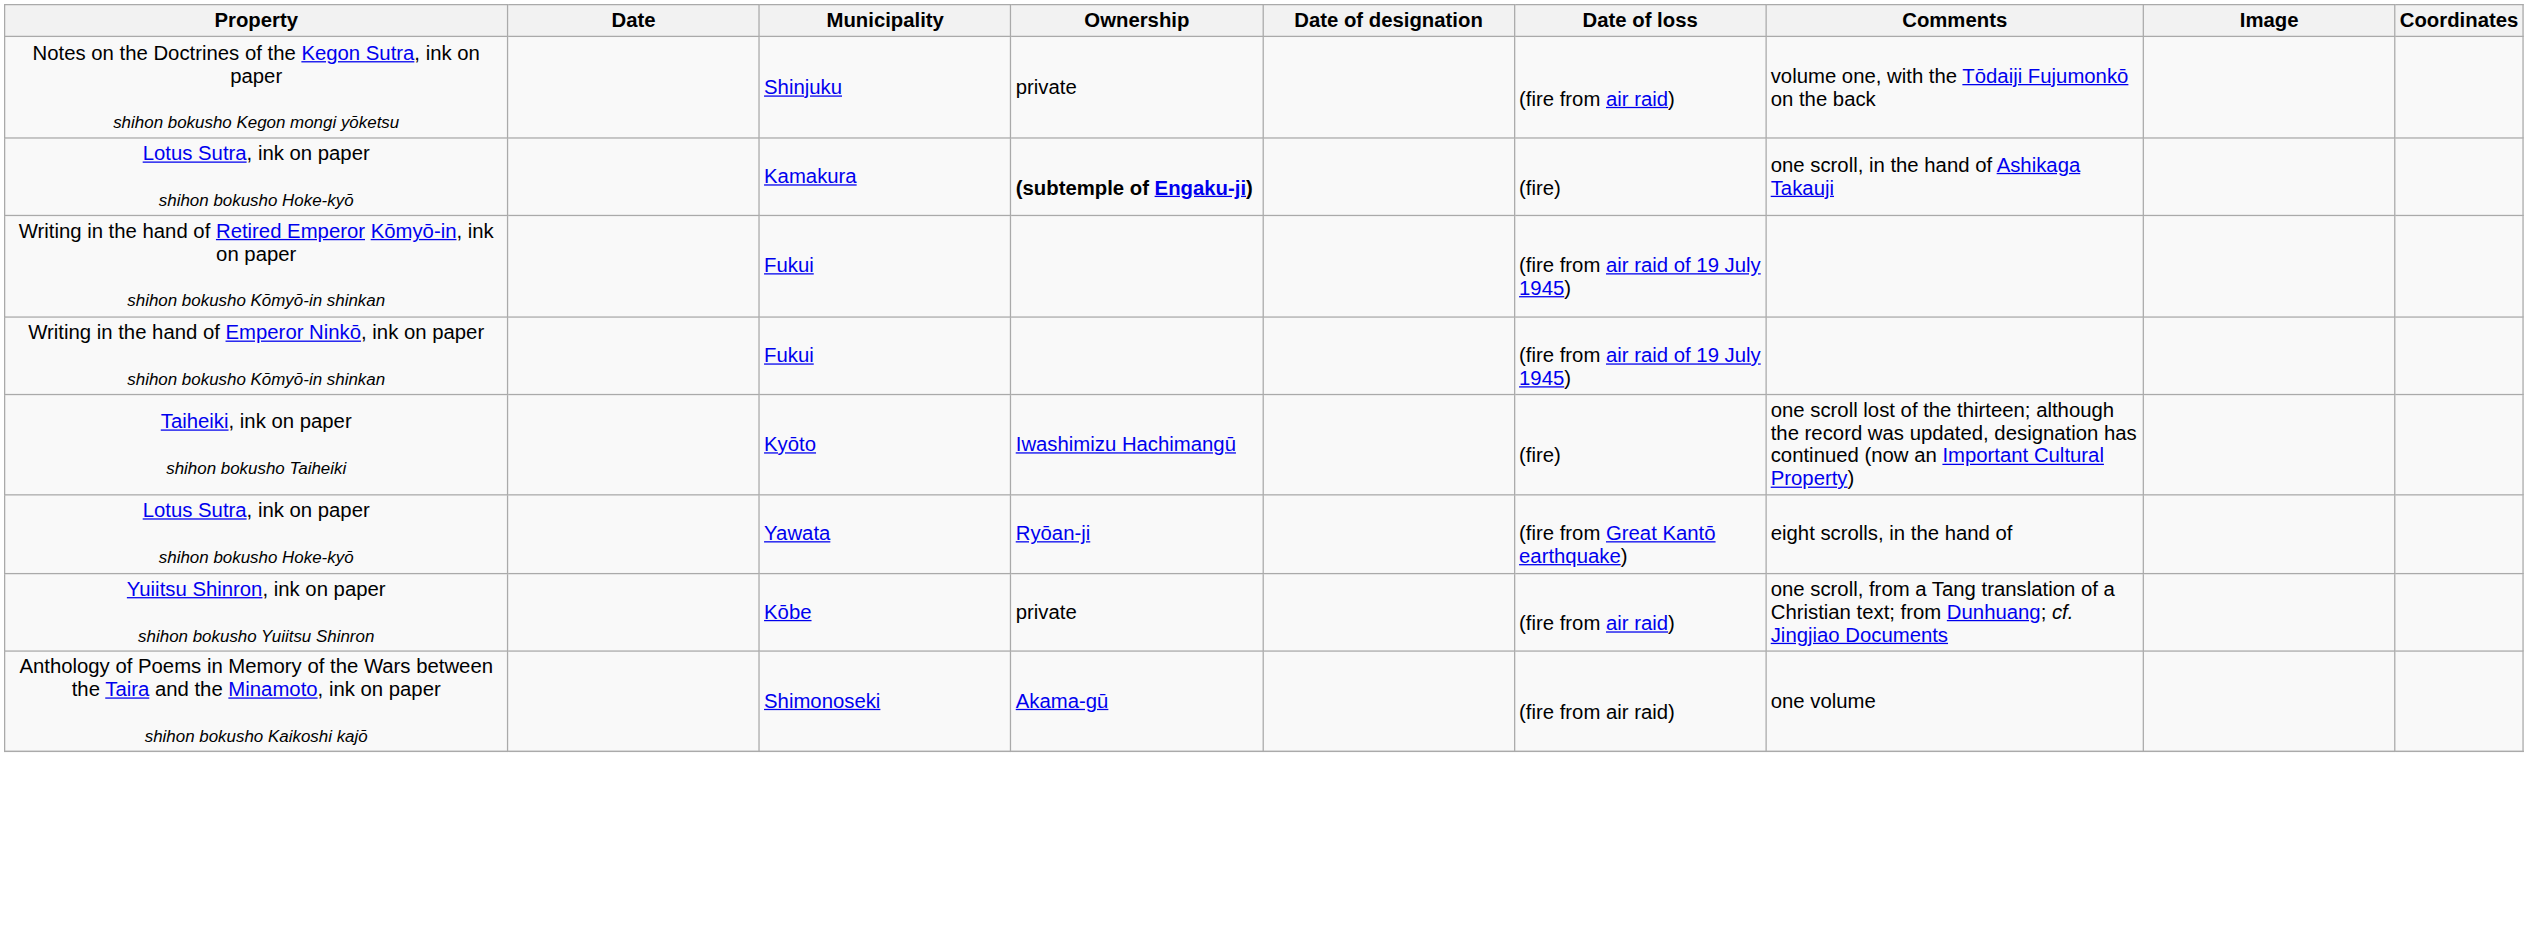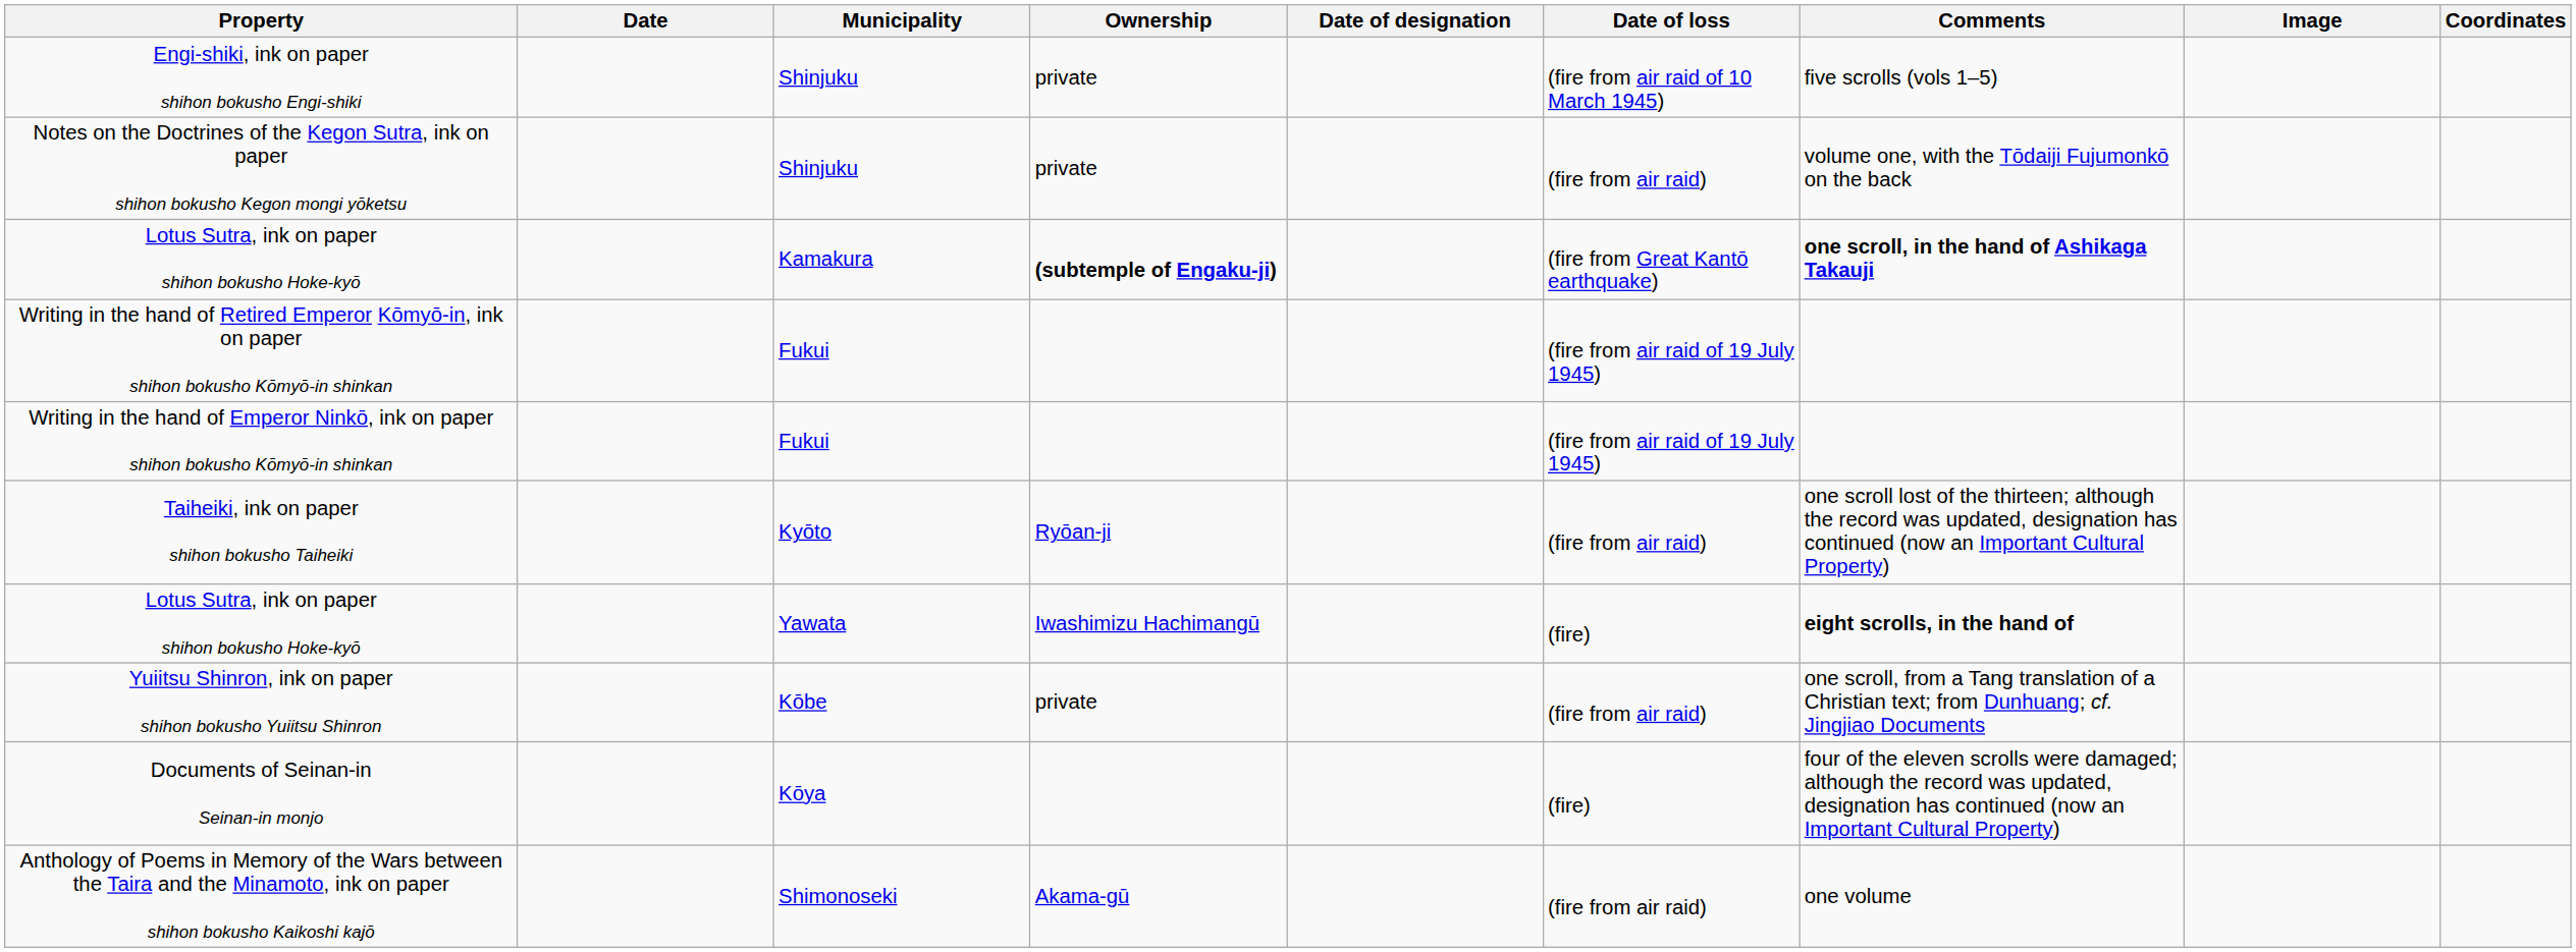 <table class="wikitable sortable"  style="width:100%;">
 <tr>
 <th width="20%" align="left">Property</th>
 <th width="10%" align="left">Date</th>
 <th width="10%" align="left">Municipality</th>
 <th width="10%" align="left">Ownership</th>
 <th width="10%" align="left">Date of designation</th>
 <th width="10%" align="left">Date of loss</th>
 <th width="15%" align="left" class="unsortable">Comments</th>
 <th width="10%" align="left" class="unsortable">Image</th>
 <th width="5%" align="left" class="unsortable">Coordinates</th>
+</tr>
+<tr>
+<td align="center"><a href='#'>Engi-shiki</a>, ink on paper<br><br><small><em>shihon bokusho Engi-shiki</em></small></td>
+<td></td>
+<td><a href='#'>Shinjuku</a></td>
+<td>private</td>
+<td></td>
+<td><br>(fire from <a href='#'>air raid of 10 March 1945</a>)</td>
+<td>five scrolls (vols 1–5)</td>
+<td></td>
+<td></td>
 </tr>
 <tr>
 <td align="center">Notes on the Doctrines of the <a href='#'>Kegon Sutra</a>, ink on paper<br><br><small><em>shihon bokusho Kegon mongi yōketsu</em></small></td>
 <td></td>
 <td><a href='#'>Shinjuku</a></td>
 <td>private</td>
 <td></td>
 <td><br>(fire from <a href='#'>air raid</a>)</td>
 <td>volume one, with the <a href='#'>Tōdaiji Fujumonkō</a> on the back</td>
 <td></td>
 <td></td>
 </tr>
 <tr>
 <td align="center"><a href='#'>Lotus Sutra</a>, ink on paper<br><br><small><em>shihon bokusho Hoke-kyō</em></small></td>
 <td></td>
 <td><a href='#'>Kamakura</a></td>
 <td><strong><br>(subtemple of <a href='#'>Engaku-ji</a>)</strong></td>
 <td></td>
-<td><br>(fire)</td>
-<td>one scroll, in the hand of <a href='#'>Ashikaga Takauji</a></td>
+<td><br>(fire from <a href='#'>Great Kantō earthquake</a>)</td>
+<td><strong>one scroll, in the hand of <a href='#'>Ashikaga Takauji</a></strong></td>
 <td></td>
 <td></td>
 </tr>
 <tr>
 <td align="center">Writing in the hand of <a href='#'>Retired Emperor</a> <a href='#'>Kōmyō-in</a>, ink on paper<br><br><small><em>shihon bokusho Kōmyō-in shinkan</em></small></td>
 <td></td>
 <td><a href='#'>Fukui</a></td>
 <td></td>
 <td></td>
 <td><br>(fire from <a href='#'>air raid of 19 July 1945</a>)</td>
 <td></td>
 <td></td>
 <td></td>
 </tr>
 <tr>
 <td align="center">Writing in the hand of <a href='#'>Emperor Ninkō</a>, ink on paper<br><br><small><em>shihon bokusho Kōmyō-in shinkan</em></small></td>
 <td></td>
 <td><a href='#'>Fukui</a></td>
 <td></td>
 <td></td>
 <td><br>(fire from <a href='#'>air raid of 19 July 1945</a>)</td>
 <td></td>
 <td></td>
 <td></td>
 </tr>
 <tr>
 <td align="center"><a href='#'>Taiheiki</a>, ink on paper<br><br><small><em>shihon bokusho Taiheiki</em></small></td>
 <td></td>
 <td><a href='#'>Kyōto</a></td>
-<td><a href='#'>Iwashimizu Hachimangū</a></td>
+<td><a href='#'>Ryōan-ji</a></td>
 <td></td>
-<td><br>(fire)</td>
+<td><br>(fire from <a href='#'>air raid</a>)</td>
 <td>one scroll lost of the thirteen; although the record was updated, designation has continued (now an <a href='#'>Important Cultural Property</a>)</td>
 <td></td>
 <td></td>
 </tr>
 <tr>
 <td align="center"><a href='#'>Lotus Sutra</a>, ink on paper<br><br><small><em>shihon bokusho Hoke-kyō</em></small></td>
 <td></td>
 <td><a href='#'>Yawata</a></td>
-<td><a href='#'>Ryōan-ji</a></td>
+<td><a href='#'>Iwashimizu Hachimangū</a></td>
 <td></td>
-<td><br>(fire from <a href='#'>Great Kantō earthquake</a>)</td>
-<td>eight scrolls, in the hand of </td>
+<td><br>(fire)</td>
+<td><strong>eight scrolls, in the hand of </strong></td>
 <td></td>
 <td></td>
 </tr>
 <tr>
 <td align="center"><a href='#'>Yuiitsu Shinron</a>, ink on paper<br><br><small><em>shihon bokusho Yuiitsu Shinron</em></small></td>
 <td></td>
 <td><a href='#'>Kōbe</a></td>
 <td>private</td>
 <td></td>
 <td><br>(fire from <a href='#'>air raid</a>)</td>
 <td>one scroll, from a Tang translation of a Christian text; from <a href='#'>Dunhuang</a>; <em>cf.</em> <a href='#'>Jingjiao Documents</a></td>
+<td></td>
+<td></td>
+</tr>
+<tr>
+<td align="center">Documents of Seinan-in<br><br><small><em>Seinan-in monjo</em></small></td>
+<td></td>
+<td><a href='#'>Kōya</a></td>
+<td></td>
+<td></td>
+<td><br>(fire)</td>
+<td>four of the eleven scrolls were damaged; although the record was updated, designation has continued (now an <a href='#'>Important Cultural Property</a>)</td>
 <td></td>
 <td></td>
 </tr>
 <tr>
 <td align="center">Anthology of Poems in Memory of the Wars between the <a href='#'>Taira</a> and the <a href='#'>Minamoto</a>, ink on paper<br><br><small><em>shihon bokusho Kaikoshi kajō</em></small></td>
 <td></td>
 <td><a href='#'>Shimonoseki</a></td>
 <td><a href='#'>Akama-gū</a></td>
 <td></td>
 <td><br>(fire from air raid)</td>
 <td>one volume</td>
 <td></td>
 <td></td>
 </tr>
 <tr>
 </tr>
 </table>
